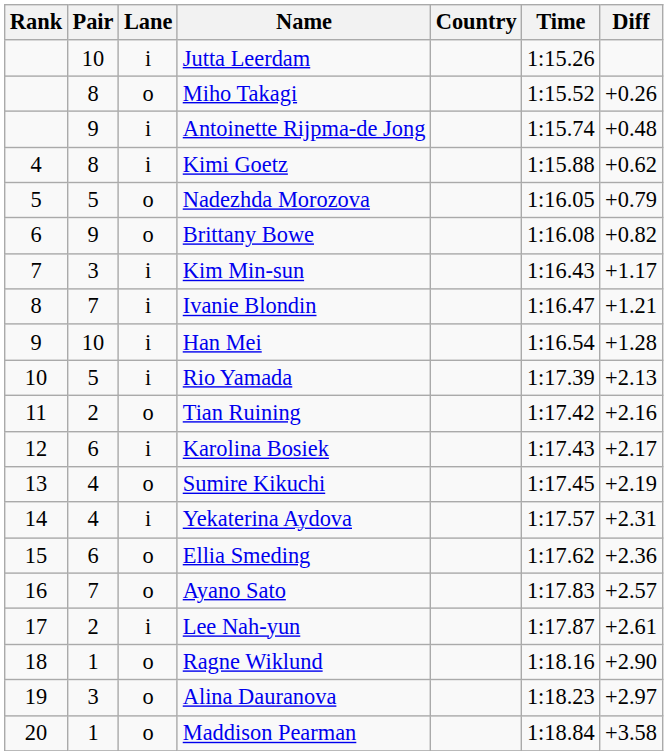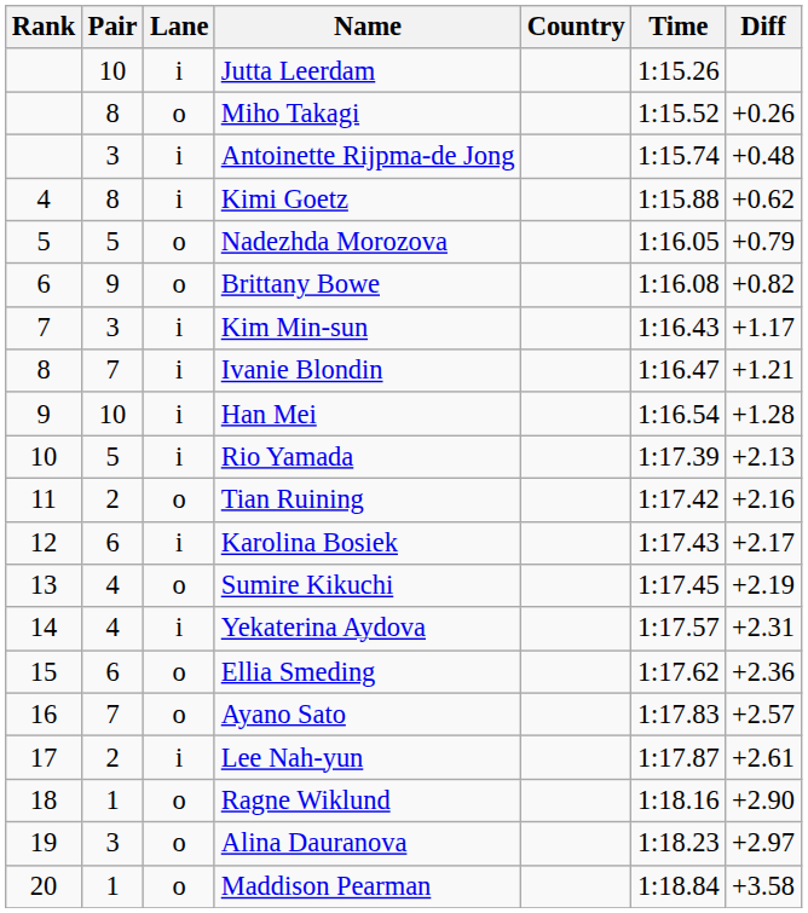 <table class="wikitable sortable" style="text-align:center">
 <tr>
 <th>Rank</th>
 <th>Pair</th>
 <th>Lane</th>
 <th>Name</th>
 <th>Country</th>
 <th>Time</th>
 <th>Diff</th>
 </tr>
 <tr>
 <td></td>
 <td>10</td>
 <td>i</td>
 <td align=left><a href='#'>Jutta Leerdam</a></td>
 <td align=left></td>
 <td>1:15.26</td>
 <td></td>
 </tr>
 <tr>
 <td></td>
 <td>8</td>
 <td>o</td>
 <td align=left><a href='#'>Miho Takagi</a></td>
 <td align=left></td>
 <td>1:15.52</td>
 <td>+0.26</td>
 </tr>
 <tr>
 <td></td>
-<td>9</td>
+<td>3</td>
 <td>i</td>
 <td align=left><a href='#'>Antoinette Rijpma-de Jong</a></td>
 <td align=left></td>
 <td>1:15.74</td>
 <td>+0.48</td>
 </tr>
 <tr>
 <td>4</td>
 <td>8</td>
 <td>i</td>
 <td align=left><a href='#'>Kimi Goetz</a></td>
 <td align=left></td>
 <td>1:15.88</td>
 <td>+0.62</td>
 </tr>
 <tr>
 <td>5</td>
 <td>5</td>
 <td>o</td>
 <td align=left><a href='#'>Nadezhda Morozova</a></td>
 <td align=left></td>
 <td>1:16.05</td>
 <td>+0.79</td>
 </tr>
 <tr>
 <td>6</td>
 <td>9</td>
 <td>o</td>
 <td align=left><a href='#'>Brittany Bowe</a></td>
 <td align=left></td>
 <td>1:16.08</td>
 <td>+0.82</td>
 </tr>
 <tr>
 <td>7</td>
 <td>3</td>
 <td>i</td>
 <td align=left><a href='#'>Kim Min-sun</a></td>
 <td align=left></td>
 <td>1:16.43</td>
 <td>+1.17</td>
 </tr>
 <tr>
 <td>8</td>
 <td>7</td>
 <td>i</td>
 <td align=left><a href='#'>Ivanie Blondin</a></td>
 <td align=left></td>
 <td>1:16.47</td>
 <td>+1.21</td>
 </tr>
 <tr>
 <td>9</td>
 <td>10</td>
 <td>i</td>
 <td align=left><a href='#'>Han Mei</a></td>
 <td align=left></td>
 <td>1:16.54</td>
 <td>+1.28</td>
 </tr>
 <tr>
 <td>10</td>
 <td>5</td>
 <td>i</td>
 <td align=left><a href='#'>Rio Yamada</a></td>
 <td align=left></td>
 <td>1:17.39</td>
 <td>+2.13</td>
 </tr>
 <tr>
 <td>11</td>
 <td>2</td>
 <td>o</td>
 <td align=left><a href='#'>Tian Ruining</a></td>
 <td align=left></td>
 <td>1:17.42</td>
 <td>+2.16</td>
 </tr>
 <tr>
 <td>12</td>
 <td>6</td>
 <td>i</td>
 <td align=left><a href='#'>Karolina Bosiek</a></td>
 <td align=left></td>
 <td>1:17.43</td>
 <td>+2.17</td>
 </tr>
 <tr>
 <td>13</td>
 <td>4</td>
 <td>o</td>
 <td align=left><a href='#'>Sumire Kikuchi</a></td>
 <td align=left></td>
 <td>1:17.45</td>
 <td>+2.19</td>
 </tr>
 <tr>
 <td>14</td>
 <td>4</td>
 <td>i</td>
 <td align=left><a href='#'>Yekaterina Aydova</a></td>
 <td align=left></td>
 <td>1:17.57</td>
 <td>+2.31</td>
 </tr>
 <tr>
 <td>15</td>
 <td>6</td>
 <td>o</td>
 <td align=left><a href='#'>Ellia Smeding</a></td>
 <td align=left></td>
 <td>1:17.62</td>
 <td>+2.36</td>
 </tr>
 <tr>
 <td>16</td>
 <td>7</td>
 <td>o</td>
 <td align=left><a href='#'>Ayano Sato</a></td>
 <td align=left></td>
 <td>1:17.83</td>
 <td>+2.57</td>
 </tr>
 <tr>
 <td>17</td>
 <td>2</td>
 <td>i</td>
 <td align=left><a href='#'>Lee Nah-yun</a></td>
 <td align=left></td>
 <td>1:17.87</td>
 <td>+2.61</td>
 </tr>
 <tr>
 <td>18</td>
 <td>1</td>
 <td>o</td>
 <td align=left><a href='#'>Ragne Wiklund</a></td>
 <td align=left></td>
 <td>1:18.16</td>
 <td>+2.90</td>
 </tr>
 <tr>
 <td>19</td>
 <td>3</td>
 <td>o</td>
 <td align=left><a href='#'>Alina Dauranova</a></td>
 <td align=left></td>
 <td>1:18.23</td>
 <td>+2.97</td>
 </tr>
 <tr>
 <td>20</td>
 <td>1</td>
 <td>o</td>
 <td align=left><a href='#'>Maddison Pearman</a></td>
 <td align=left></td>
 <td>1:18.84</td>
 <td>+3.58</td>
 </tr>
 </table>
